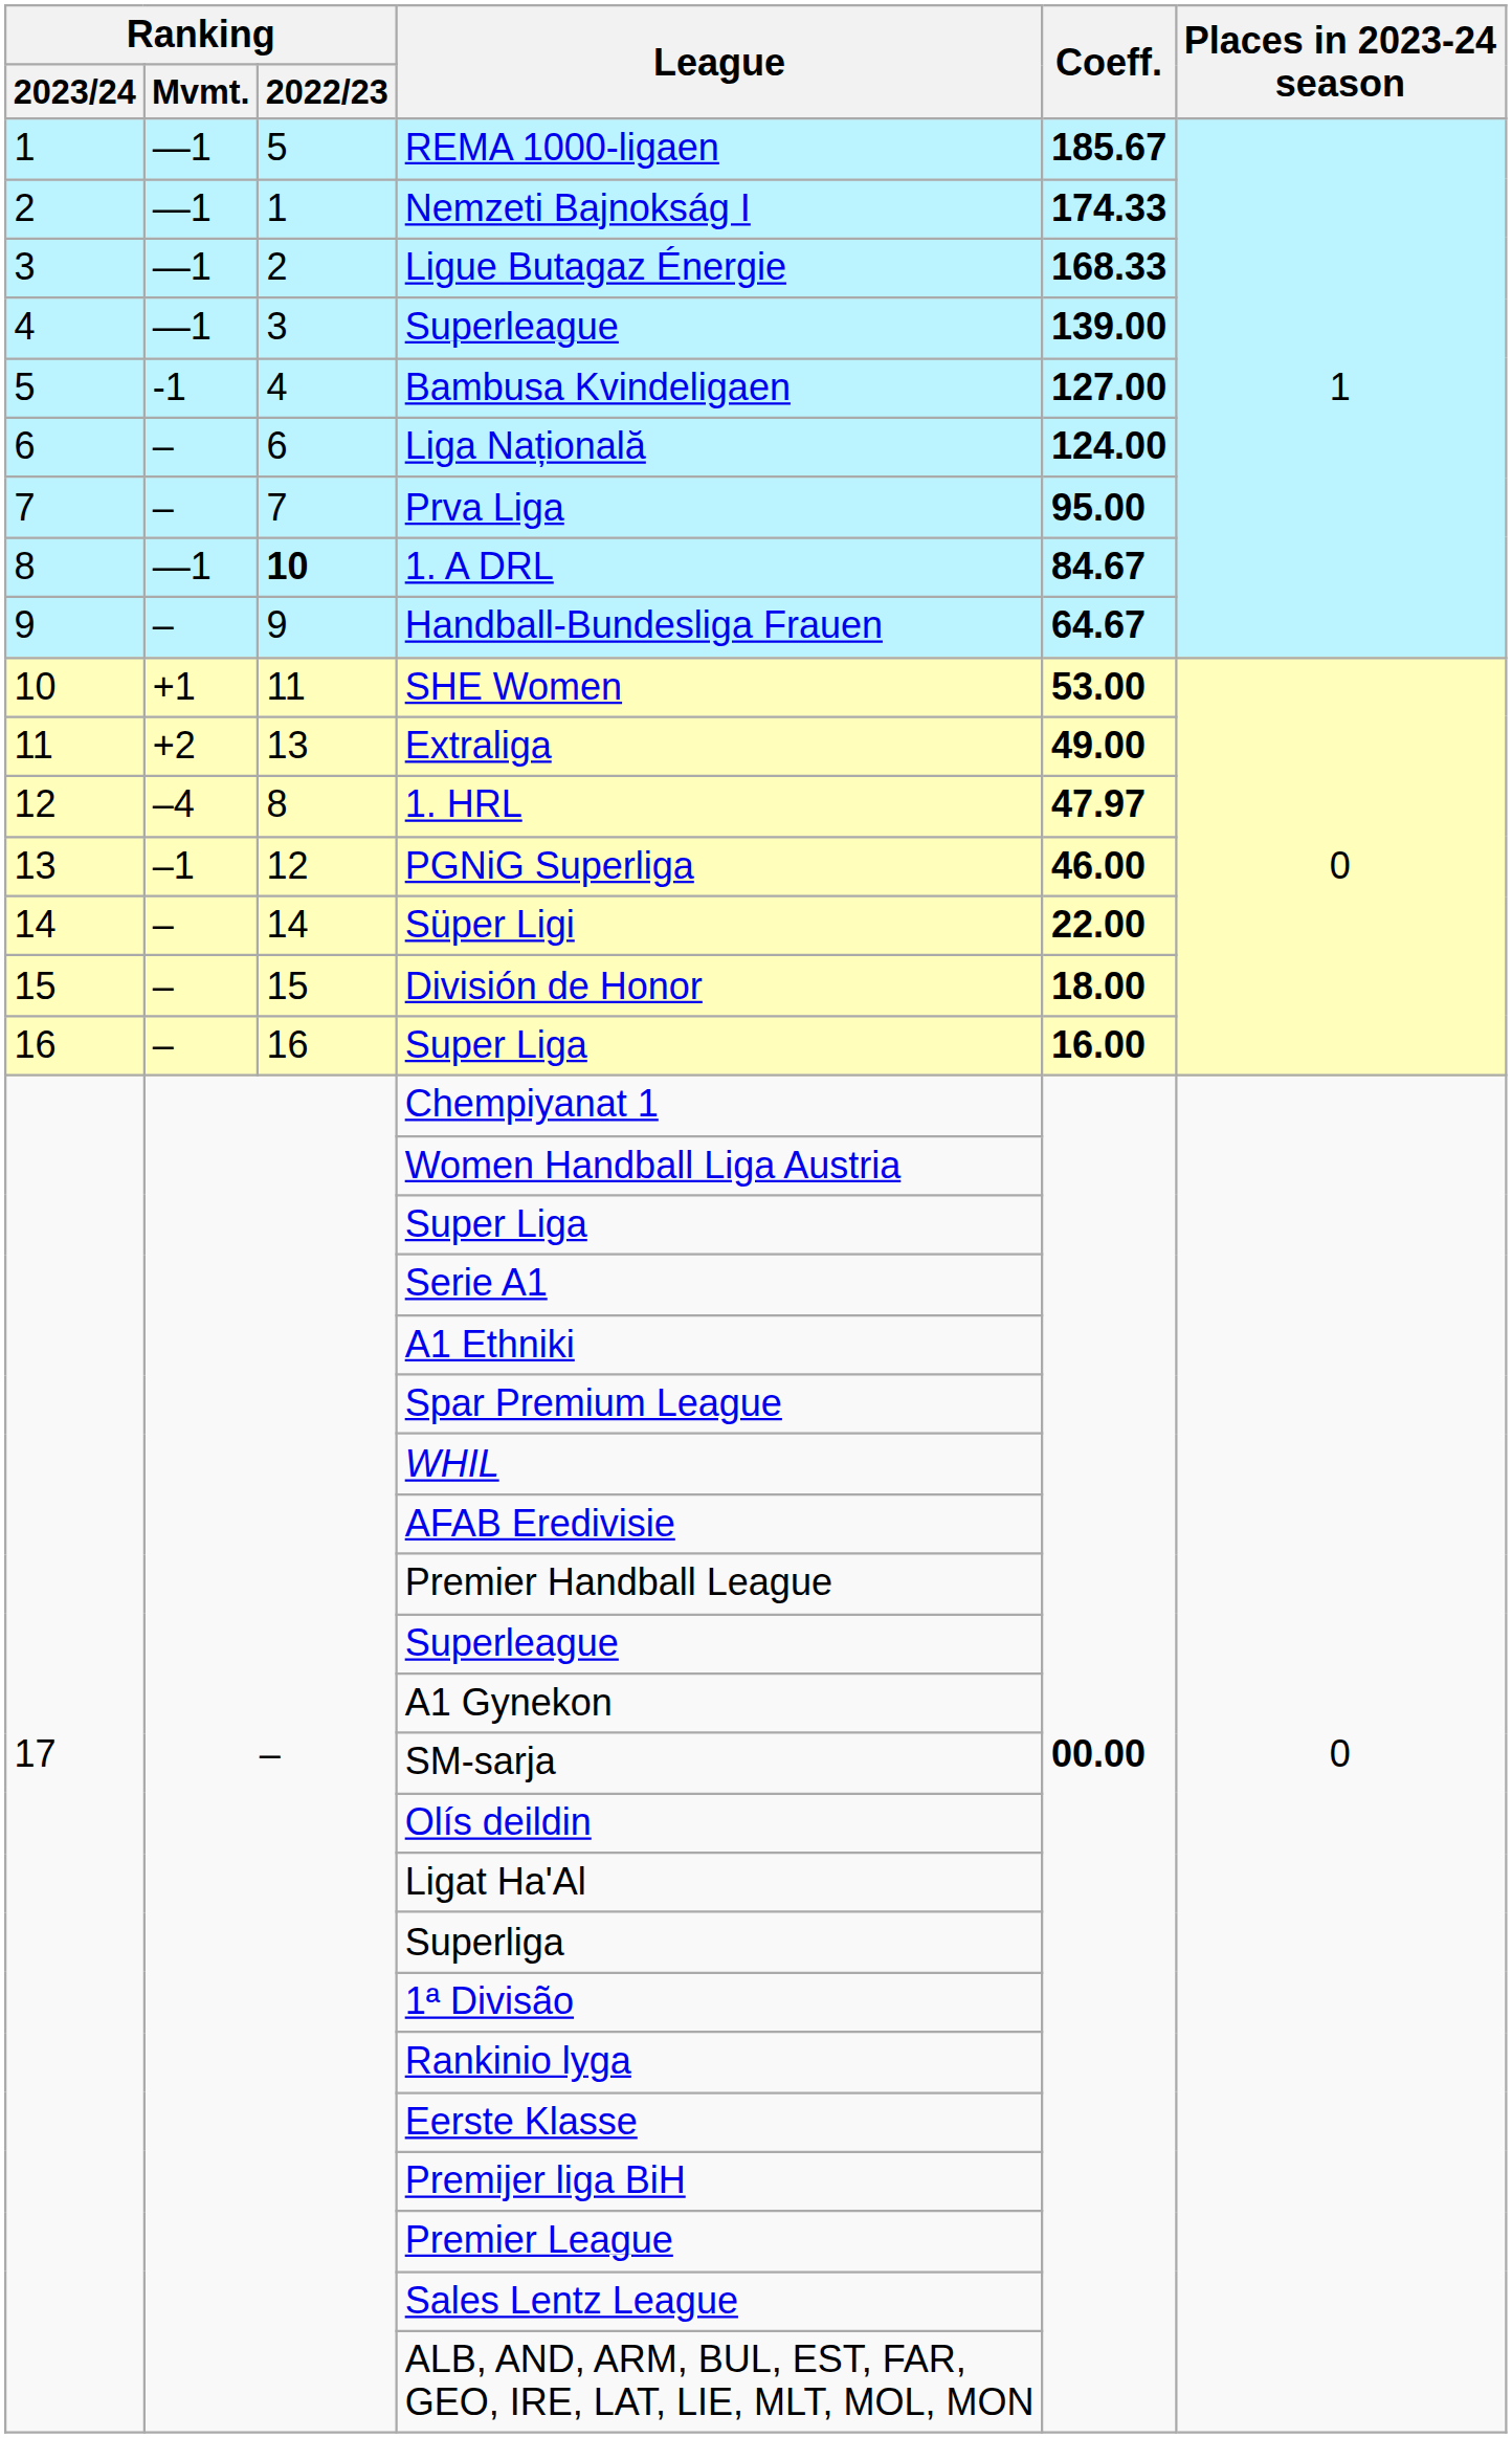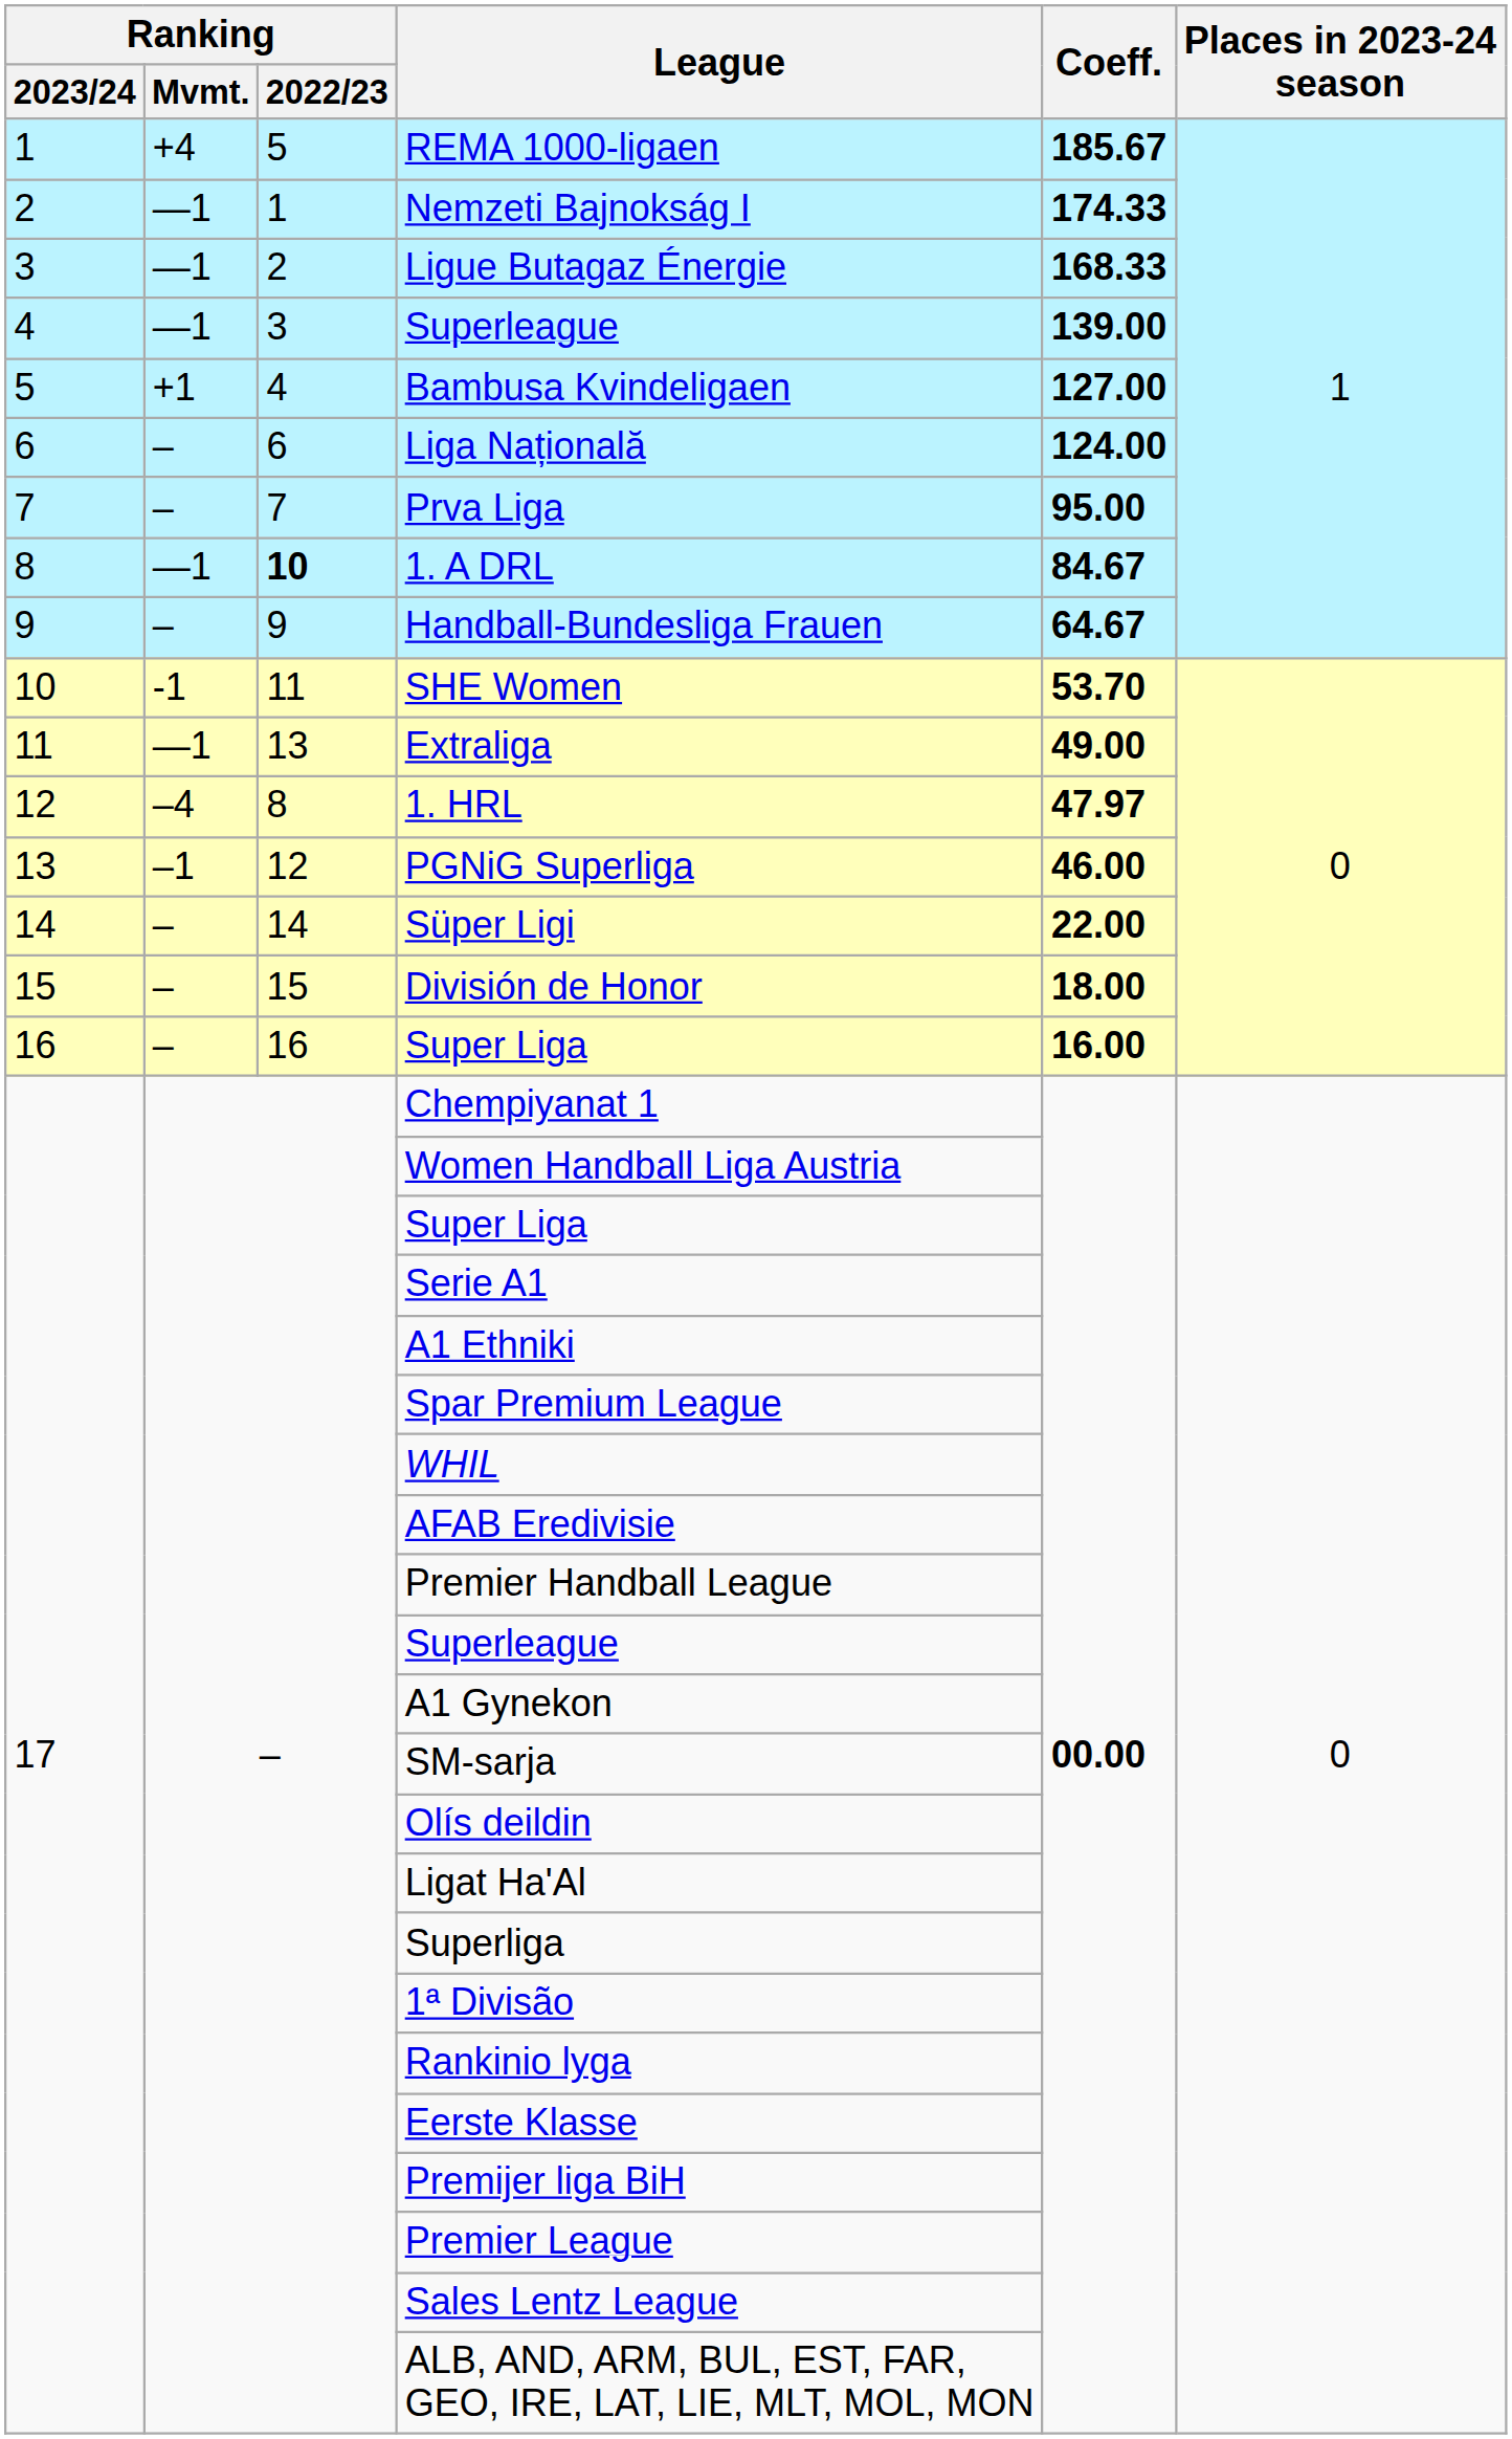 <table class="wikitable sortable">
 <tr>
 <th colspan="3">Ranking</th>
 <th rowspan="2">League</th>
 <th rowspan="2">Coeff.</th>
 <th rowspan="2" colspan="3">Places in 2023-24<br>season</th>
 </tr>
 <tr style=font-size:90%>
 <th>2023/24</th>
 <th>Mvmt.</th>
 <th>2022/23</th>
 </tr>
 <tr bgcolor="#BBF3FF">
 <td>1</td>
-<td> —1</td>
+<td> +4</td>
 <td>5</td>
 <td> <a href='#'>REMA 1000-ligaen</a></td>
 <td><strong>185.67</strong></td>
 <td align=center rowspan="9" bgcolor="#BBF3FF">1</td>
 </tr>
 <tr bgcolor="#BBF3FF">
 <td>2</td>
 <td> —1</td>
 <td>1</td>
 <td> <a href='#'>Nemzeti Bajnokság I</a></td>
 <td><strong>174.33</strong></td>
 </tr>
 <tr bgcolor="#BBF3FF">
 <td>3</td>
 <td> —1</td>
 <td>2</td>
 <td> <a href='#'>Ligue Butagaz Énergie</a></td>
 <td><strong>168.33</strong></td>
 </tr>
 <tr bgcolor="#BBF3FF">
 <td>4</td>
 <td> —1</td>
 <td>3</td>
 <td> <a href='#'>Superleague</a></td>
 <td><strong>139.00</strong></td>
 </tr>
 <tr bgcolor="#BBF3FF">
 <td>5</td>
-<td> -1</td>
+<td> +1</td>
 <td>4</td>
 <td> <a href='#'>Bambusa Kvindeligaen</a></td>
 <td><strong>127.00</strong></td>
 </tr>
 <tr bgcolor="#BBF3FF">
 <td>6</td>
 <td> –</td>
 <td>6</td>
 <td> <a href='#'>Liga Națională</a></td>
 <td><strong>124.00</strong></td>
 </tr>
 <tr bgcolor="#BBF3FF">
 <td>7</td>
 <td> –</td>
 <td>7</td>
 <td> <a href='#'>Prva Liga</a></td>
 <td><strong>95.00</strong></td>
 </tr>
 <tr bgcolor="#BBF3FF">
 <td>8</td>
 <td> —1</td>
 <td><strong>10</strong></td>
 <td> <a href='#'>1. A DRL</a></td>
 <td><strong>84.67</strong></td>
 </tr>
 <tr bgcolor="#BBF3FF">
 <td>9</td>
 <td> –</td>
 <td>9</td>
 <td> <a href='#'>Handball-Bundesliga Frauen</a></td>
 <td><strong>64.67</strong></td>
 </tr>
 <tr bgcolor="#FFFFBB">
 <td>10</td>
-<td> +1</td>
+<td> -1</td>
 <td>11</td>
 <td> <a href='#'>SHE Women</a></td>
-<td><strong>53.00</strong></td>
+<td><strong>53.70</strong></td>
 <td align=center rowspan="7" bgcolor="#FFFFBB">0</td>
 </tr>
 <tr bgcolor="#FFFFBB">
 <td>11</td>
-<td> +2</td>
+<td> —1</td>
 <td>13</td>
 <td> <a href='#'>Extraliga</a></td>
 <td><strong>49.00</strong></td>
 </tr>
 <tr bgcolor="#FFFFBB">
 <td>12</td>
 <td> –4</td>
 <td>8</td>
 <td> <a href='#'>1. HRL</a></td>
 <td><strong>47.97</strong></td>
 </tr>
 <tr bgcolor="#FFFFBB">
 <td>13</td>
 <td> –1</td>
 <td>12</td>
 <td> <a href='#'>PGNiG Superliga</a></td>
 <td><strong>46.00</strong></td>
 </tr>
 <tr bgcolor="#FFFFBB">
 <td>14</td>
 <td> –</td>
 <td>14</td>
 <td> <a href='#'>Süper Ligi</a></td>
 <td><strong>22.00</strong></td>
 </tr>
 <tr bgcolor="#FFFFBB">
 <td>15</td>
 <td> –</td>
 <td>15</td>
 <td> <a href='#'>División de Honor</a></td>
 <td><strong>18.00</strong></td>
 </tr>
 <tr bgcolor="#FFFFBB">
 <td>16</td>
 <td> –</td>
 <td>16</td>
 <td> <a href='#'>Super Liga</a></td>
 <td><strong>16.00</strong></td>
 </tr>
 <tr>
 <td rowspan=22>17</td>
 <td align=center rowspan="22" colspan="2">–</td>
 <td> <a href='#'>Chempiyanat 1</a></td>
 <td rowspan=22><strong>00.00</strong></td>
 <td align=center rowspan=22>0</td>
 </tr>
 <tr>
 <td> <a href='#'>Women Handball Liga Austria</a></td>
 </tr>
 <tr>
 <td> <a href='#'>Super Liga</a></td>
 </tr>
 <tr>
 <td> <a href='#'>Serie A1</a></td>
 </tr>
 <tr>
 <td> <a href='#'>A1 Ethniki</a></td>
 </tr>
 <tr>
 <td> <a href='#'>Spar Premium League</a></td>
 </tr>
 <tr>
 <td> <em><a href='#'>WHIL</a></em></td>
 </tr>
 <tr>
 <td> <a href='#'>AFAB Eredivisie</a></td>
 </tr>
 <tr>
 <td> Premier Handball League</td>
 </tr>
 <tr>
 <td> <a href='#'>Superleague</a></td>
 </tr>
 <tr>
 <td> A1 Gynekon</td>
 </tr>
 <tr>
 <td> SM-sarja</td>
 </tr>
 <tr>
 <td> <a href='#'>Olís deildin</a></td>
 </tr>
 <tr>
 <td> Ligat Ha'Al</td>
 </tr>
 <tr>
 <td> Superliga</td>
 </tr>
 <tr>
 <td> <a href='#'>1ª Divisão</a></td>
 </tr>
 <tr>
 <td> <a href='#'>Rankinio lyga</a></td>
 </tr>
 <tr>
 <td> <a href='#'>Eerste Klasse</a></td>
 </tr>
 <tr>
 <td> <a href='#'>Premijer liga BiH</a></td>
 </tr>
 <tr>
 <td> <a href='#'>Premier League</a></td>
 </tr>
 <tr>
 <td> <a href='#'>Sales Lentz League</a></td>
 </tr>
 <tr>
 <td>ALB, AND, ARM, BUL, EST, FAR,<br>GEO, IRE, LAT, LIE, MLT, MOL, MON</td>
 </tr>
 </table>
